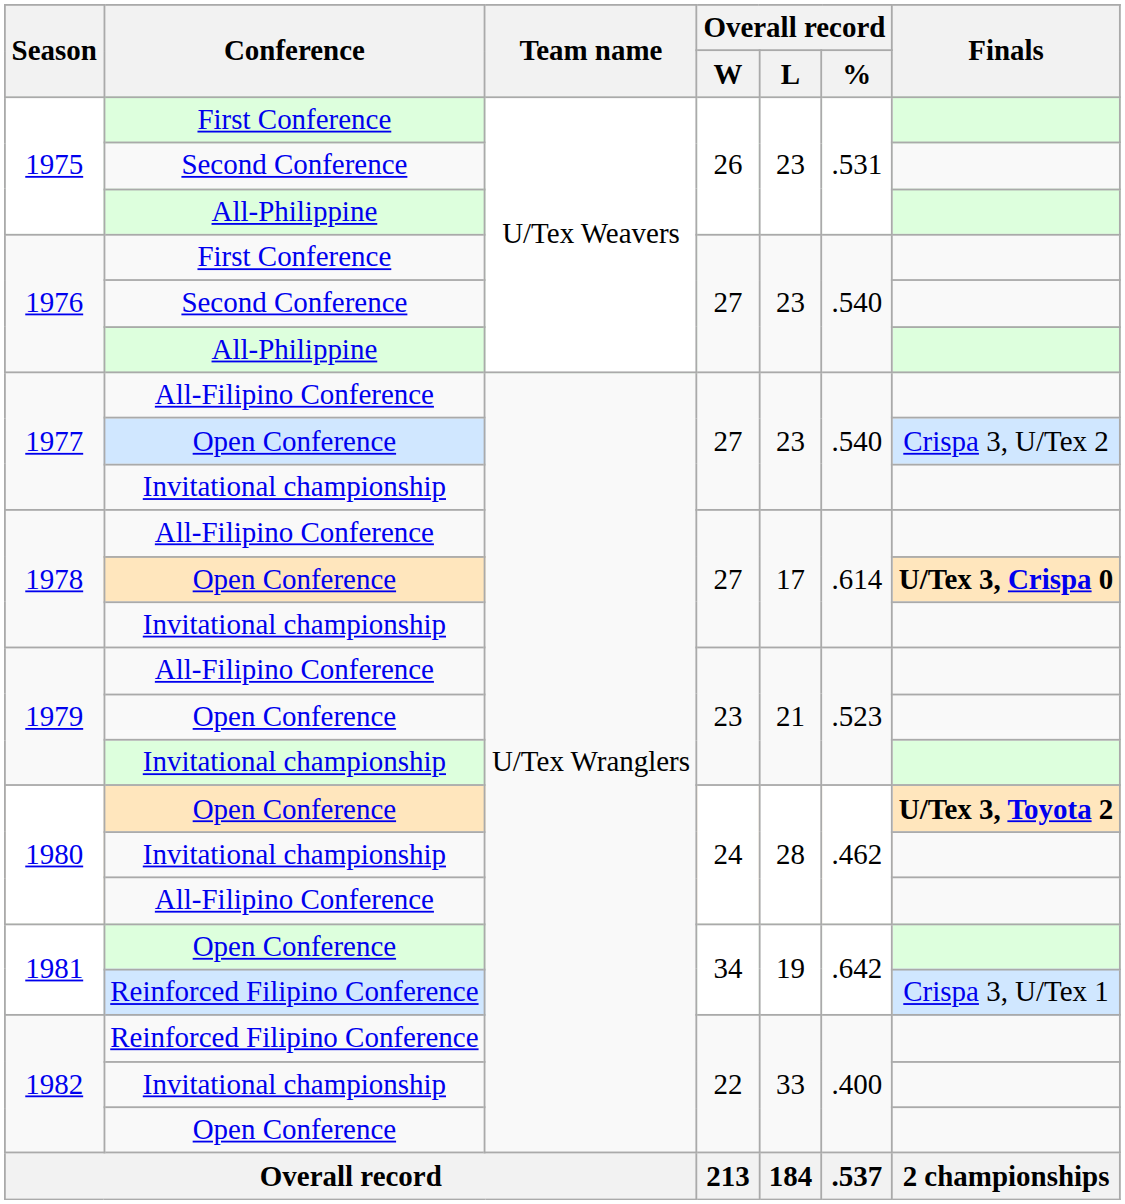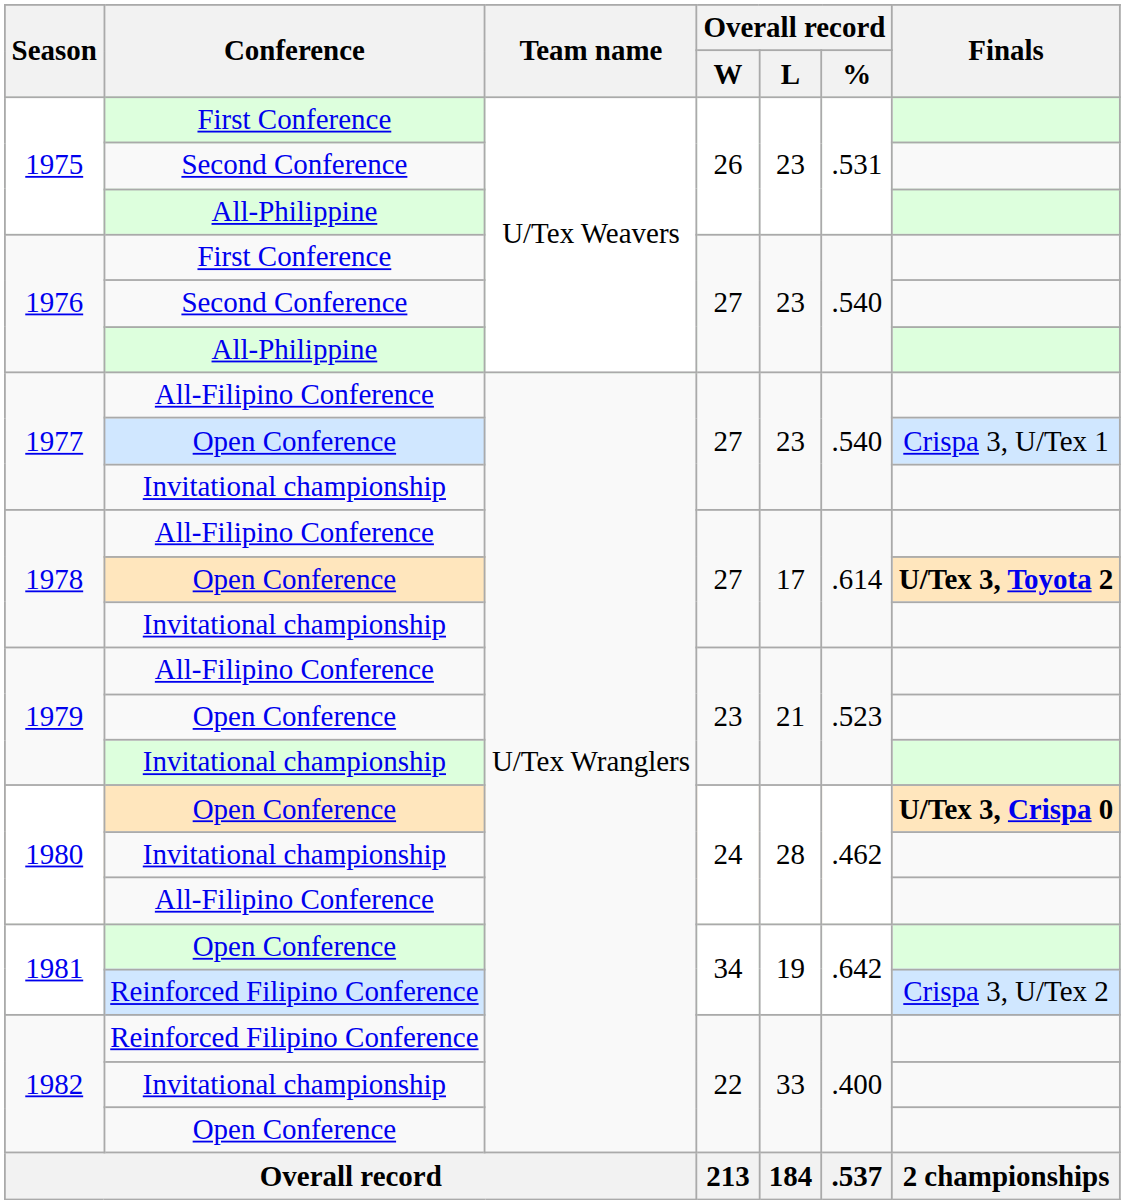 <table class=wikitable style="text-align:center;">
 <tr>
 <th rowspan=2>Season</th>
 <th rowspan=2>Conference</th>
 <th rowspan=2>Team name</th>
 <th colspan=3>Overall record</th>
 <th rowspan=2>Finals</th>
 </tr>
 <tr>
 <th>W</th>
 <th>L</th>
 <th>%</th>
 </tr>
 <tr bgcolor=#DDFFDD>
 <td bgcolor=white rowspan=3><a href='#'>1975</a></td>
 <td><a href='#'>First Conference</a></td>
 <td bgcolor=white rowspan=6>U/Tex Weavers</td>
 <td bgcolor=white rowspan=3>26</td>
 <td bgcolor=white rowspan=3>23</td>
 <td bgcolor=white rowspan=3>.531</td>
 <td></td>
 </tr>
 <tr>
 <td><a href='#'>Second Conference</a></td>
 <td></td>
 </tr>
 <tr bgcolor=#DDFFDD>
 <td><a href='#'>All-Philippine</a></td>
 <td></td>
 </tr>
 <tr>
 <td rowspan=3><a href='#'>1976</a></td>
 <td><a href='#'>First Conference</a></td>
 <td rowspan=3>27</td>
 <td rowspan=3>23</td>
 <td rowspan=3>.540</td>
 <td></td>
 </tr>
 <tr>
 <td><a href='#'>Second Conference</a></td>
 <td></td>
 </tr>
 <tr bgcolor=#DDFFDD>
 <td><a href='#'>All-Philippine</a></td>
 <td></td>
 </tr>
 <tr>
 <td rowspan=3><a href='#'>1977</a></td>
 <td><a href='#'>All-Filipino Conference</a></td>
 <td rowspan=17>U/Tex Wranglers</td>
 <td rowspan=3>27</td>
 <td rowspan=3>23</td>
 <td rowspan=3>.540</td>
 <td></td>
 </tr>
 <tr bgcolor=#D0E7FF>
 <td><a href='#'>Open Conference</a></td>
-<td><a href='#'>Crispa</a> 3, U/Tex 2</td>
+<td><a href='#'>Crispa</a> 3, U/Tex 1</td>
 </tr>
 <tr>
 <td><a href='#'>Invitational championship</a></td>
 <td></td>
 </tr>
 <tr>
 <td rowspan=3><a href='#'>1978</a></td>
 <td><a href='#'>All-Filipino Conference</a></td>
 <td rowspan=3>27</td>
 <td rowspan=3>17</td>
 <td rowspan=3>.614</td>
 <td></td>
 </tr>
 <tr bgcolor=#FFE6BD>
 <td><a href='#'>Open Conference</a></td>
-<td><strong>U/Tex 3, <a href='#'>Crispa</a> 0</strong></td>
+<td><strong>U/Tex 3, <a href='#'>Toyota</a> 2</strong></td>
 </tr>
 <tr>
 <td><a href='#'>Invitational championship</a></td>
 <td></td>
 </tr>
 <tr>
 <td rowspan=3><a href='#'>1979</a></td>
 <td><a href='#'>All-Filipino Conference</a></td>
 <td rowspan=3>23</td>
 <td rowspan=3>21</td>
 <td rowspan=3>.523</td>
 <td></td>
 </tr>
 <tr>
 <td><a href='#'>Open Conference</a></td>
 <td></td>
 </tr>
 <tr bgcolor=#DDFFDD>
 <td><a href='#'>Invitational championship</a></td>
 <td></td>
 </tr>
 <tr bgcolor=#FFE6BD>
 <td bgcolor=white rowspan=3><a href='#'>1980</a></td>
 <td><a href='#'>Open Conference</a></td>
 <td bgcolor=white rowspan=3>24</td>
 <td bgcolor=white rowspan=3>28</td>
 <td bgcolor=white rowspan=3>.462</td>
-<td><strong>U/Tex 3, <a href='#'>Toyota</a> 2</strong></td>
+<td><strong>U/Tex 3, <a href='#'>Crispa</a> 0</strong></td>
 </tr>
 <tr>
 <td><a href='#'>Invitational championship</a></td>
 <td></td>
 </tr>
 <tr>
 <td><a href='#'>All-Filipino Conference</a></td>
 <td></td>
 </tr>
 <tr bgcolor=#DDFFDD>
 <td bgcolor=white rowspan=2><a href='#'>1981</a></td>
 <td><a href='#'>Open Conference</a></td>
 <td bgcolor=white rowspan=2>34</td>
 <td bgcolor=white rowspan=2>19</td>
 <td bgcolor=white rowspan=2>.642</td>
 <td></td>
 </tr>
 <tr bgcolor=#D0E7FF>
 <td><a href='#'>Reinforced Filipino Conference</a></td>
-<td><a href='#'>Crispa</a> 3, U/Tex 1</td>
+<td><a href='#'>Crispa</a> 3, U/Tex 2</td>
 </tr>
 <tr>
 <td rowspan=3><a href='#'>1982</a></td>
 <td><a href='#'>Reinforced Filipino Conference</a></td>
 <td rowspan=3>22</td>
 <td rowspan=3>33</td>
 <td rowspan=3>.400</td>
 <td></td>
 </tr>
 <tr>
 <td><a href='#'>Invitational championship</a></td>
 <td></td>
 </tr>
 <tr>
 <td><a href='#'>Open Conference</a></td>
 <td></td>
 </tr>
 <tr>
 <th colspan=3>Overall record</th>
 <th>213</th>
 <th>184</th>
 <th>.537</th>
 <th>2 championships</th>
 </tr>
 </table>
